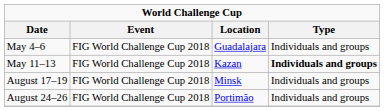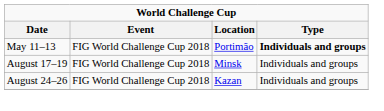 <table class="wikitable">
 <tr>
 <td colspan="4" style="text-align:center;"><strong>World Challenge Cup</strong></td>
 </tr>
 <tr>
 <th>Date</th>
 <th>Event</th>
 <th>Location</th>
 <th>Type</th>
 </tr>
-<tr ->
-<td>May 4–6</td>
-<td>FIG World Challenge Cup 2018</td>
-<td>  <a href='#'>Guadalajara</a></td>
-<td>Individuals and groups</td>
-</tr>
 <tr>
 <td>May 11–13</td>
 <td>FIG World Challenge Cup 2018</td>
-<td>  <a href='#'>Kazan</a></td>
+<td>  <a href='#'>Portimão</a></td>
 <td><strong>Individuals and groups</strong></td>
 </tr>
 <tr>
 <td>August 17–19</td>
 <td>FIG World Challenge Cup 2018</td>
 <td>  <a href='#'>Minsk</a></td>
 <td>Individuals and groups</td>
 </tr>
 <tr>
 <td>August 24–26</td>
 <td>FIG World Challenge Cup 2018</td>
-<td>  <a href='#'>Portimão</a></td>
+<td>  <a href='#'>Kazan</a></td>
 <td>Individuals and groups</td>
 </tr>
 <tr>
 </tr>
 </table>
